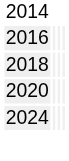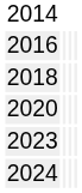 <table>
 <tr>
 <td>2014</td>
 <td></td>
 <td></td>
 <td></td>
 </tr>
 <tr bgcolor="#EFEFEF">
 <td>2016</td>
 <td></td>
 <td></td>
 <td></td>
 </tr>
 <tr bgcolor="#EFEFEF">
 <td>2018</td>
 <td></td>
 <td></td>
 <td></td>
 </tr>
 <tr bgcolor="#EFEFEF">
 <td>2020</td>
 <td></td>
 <td></td>
 <td></td>
 </tr>
 <tr bgcolor="#EFEFEF">
+<td>2023</td>
+<td></td>
+<td></td>
+<td></td>
+</tr>
+<tr bgcolor="#EFEFEF">
 <td>2024</td>
 <td></td>
 <td></td>
 <td></td>
 </tr>
 </table>
